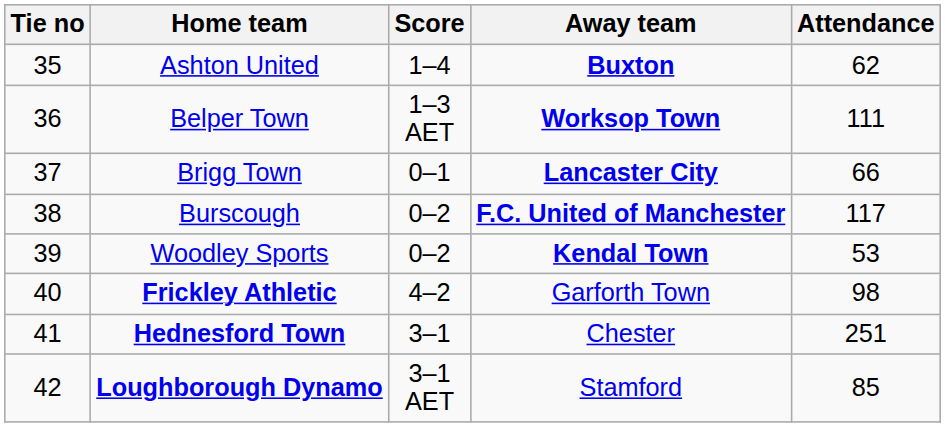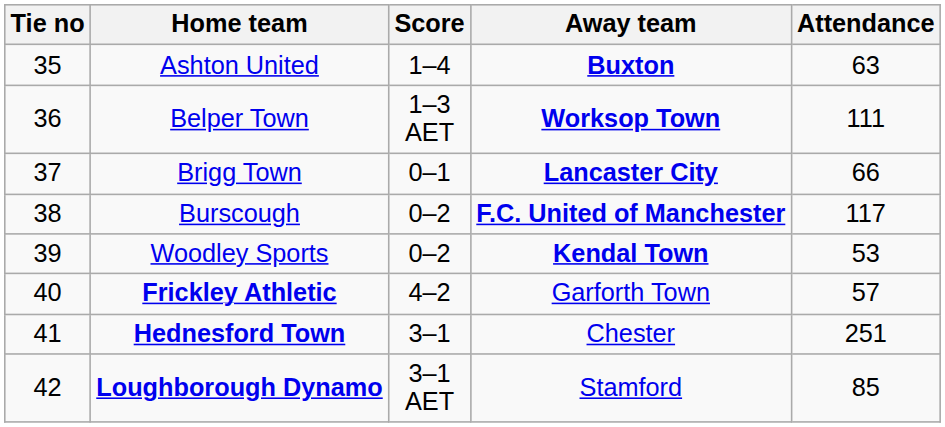 <table class="wikitable" style="text-align: center">
 <tr>
 <th>Tie no</th>
 <th>Home team</th>
 <th>Score</th>
 <th>Away team</th>
 <th>Attendance</th>
 </tr>
 <tr>
 <td>35</td>
 <td><a href='#'>Ashton United</a></td>
 <td>1–4</td>
 <td><strong><a href='#'>Buxton</a></strong></td>
-<td>62</td>
+<td>63</td>
 </tr>
 <tr>
 <td>36</td>
 <td><a href='#'>Belper Town</a></td>
 <td>1–3<br>AET</td>
 <td><strong><a href='#'>Worksop Town</a></strong></td>
 <td>111</td>
 </tr>
 <tr>
 <td>37</td>
 <td><a href='#'>Brigg Town</a></td>
 <td>0–1</td>
 <td><strong><a href='#'>Lancaster City</a></strong></td>
 <td>66</td>
 </tr>
 <tr>
 <td>38</td>
 <td><a href='#'>Burscough</a></td>
 <td>0–2</td>
 <td><strong><a href='#'>F.C. United of Manchester</a></strong></td>
 <td>117</td>
 </tr>
 <tr>
 <td>39</td>
 <td><a href='#'>Woodley Sports</a></td>
 <td>0–2</td>
 <td><strong><a href='#'>Kendal Town</a></strong></td>
 <td>53</td>
 </tr>
 <tr>
 <td>40</td>
 <td><strong><a href='#'>Frickley Athletic</a></strong></td>
 <td>4–2</td>
 <td><a href='#'>Garforth Town</a></td>
-<td>98</td>
+<td>57</td>
 </tr>
 <tr>
 <td>41</td>
 <td><strong><a href='#'>Hednesford Town</a></strong></td>
 <td>3–1</td>
 <td><a href='#'>Chester</a></td>
 <td>251</td>
 </tr>
 <tr>
 <td>42</td>
 <td><strong><a href='#'>Loughborough Dynamo</a></strong></td>
 <td>3–1<br>AET</td>
 <td><a href='#'>Stamford</a></td>
 <td>85</td>
 </tr>
 </table>
